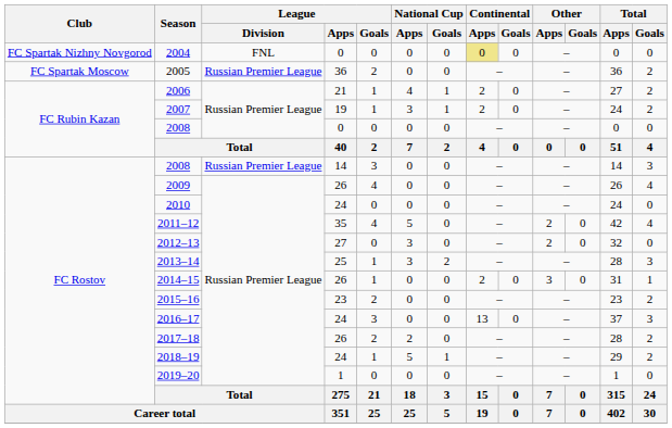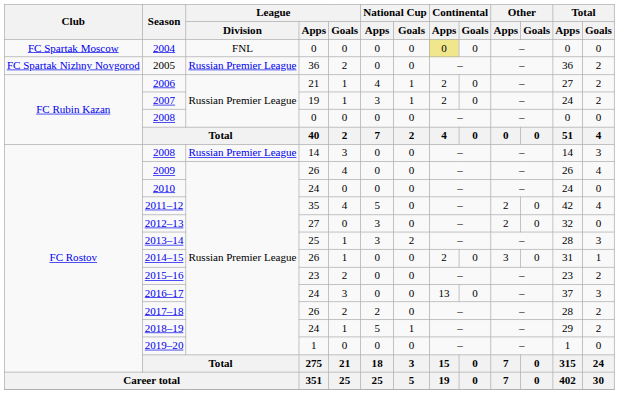 <table class="wikitable" style="text-align: center;">
 <tr>
 <th rowspan="2">Club</th>
 <th rowspan="2">Season</th>
 <th colspan="3">League</th>
 <th colspan="2">National Cup</th>
 <th colspan="2">Continental</th>
 <th colspan="2">Other</th>
 <th colspan="2">Total</th>
 </tr>
 <tr>
 <th>Division</th>
 <th>Apps</th>
 <th>Goals</th>
 <th>Apps</th>
 <th>Goals</th>
 <th>Apps</th>
 <th>Goals</th>
 <th>Apps</th>
 <th>Goals</th>
 <th>Apps</th>
 <th>Goals</th>
 </tr>
 <tr>
-<td><a href='#'>FC Spartak Nizhny Novgorod</a></td>
+<td><a href='#'>FC Spartak Moscow</a></td>
 <td><a href='#'>2004</a></td>
 <td>FNL</td>
 <td>0</td>
 <td>0</td>
 <td>0</td>
 <td>0</td>
 <td style="background: khaki;">0</td>
 <td>0</td>
 <td colspan=2>–</td>
 <td>0</td>
 <td>0</td>
 </tr>
 <tr>
-<td><a href='#'>FC Spartak Moscow</a></td>
+<td><a href='#'>FC Spartak Nizhny Novgorod</a></td>
 <td>2005</td>
 <td><a href='#'>Russian Premier League</a></td>
 <td>36</td>
 <td>2</td>
 <td>0</td>
 <td>0</td>
 <td colspan=2>–</td>
 <td colspan=2>–</td>
 <td>36</td>
 <td>2</td>
 </tr>
 <tr>
 <td rowspan=4><a href='#'>FC Rubin Kazan</a></td>
 <td><a href='#'>2006</a></td>
 <td rowspan=3>Russian Premier League</td>
 <td>21</td>
 <td>1</td>
 <td>4</td>
 <td>1</td>
 <td>2</td>
 <td>0</td>
 <td colspan=2>–</td>
 <td>27</td>
 <td>2</td>
 </tr>
 <tr>
 <td><a href='#'>2007</a></td>
 <td>19</td>
 <td>1</td>
 <td>3</td>
 <td>1</td>
 <td>2</td>
 <td>0</td>
 <td colspan=2>–</td>
 <td>24</td>
 <td>2</td>
 </tr>
 <tr>
 <td><a href='#'>2008</a></td>
 <td>0</td>
 <td>0</td>
 <td>0</td>
 <td>0</td>
 <td colspan=2>–</td>
 <td colspan=2>–</td>
 <td>0</td>
 <td>0</td>
 </tr>
 <tr>
 <th colspan=2>Total</th>
 <th>40</th>
 <th>2</th>
 <th>7</th>
 <th>2</th>
 <th>4</th>
 <th>0</th>
 <th>0</th>
 <th>0</th>
 <th>51</th>
 <th>4</th>
 </tr>
 <tr>
 <td rowspan=13><a href='#'>FC Rostov</a></td>
 <td><a href='#'>2008</a></td>
 <td><a href='#'>Russian Premier League</a></td>
 <td>14</td>
 <td>3</td>
 <td>0</td>
 <td>0</td>
 <td colspan=2>–</td>
 <td colspan=2>–</td>
 <td>14</td>
 <td>3</td>
 </tr>
 <tr>
 <td><a href='#'>2009</a></td>
 <td rowspan=11>Russian Premier League</td>
 <td>26</td>
 <td>4</td>
 <td>0</td>
 <td>0</td>
 <td colspan=2>–</td>
 <td colspan=2>–</td>
 <td>26</td>
 <td>4</td>
 </tr>
 <tr>
 <td><a href='#'>2010</a></td>
 <td>24</td>
 <td>0</td>
 <td>0</td>
 <td>0</td>
 <td colspan=2>–</td>
 <td colspan=2>–</td>
 <td>24</td>
 <td>0</td>
 </tr>
 <tr>
 <td><a href='#'>2011–12</a></td>
 <td>35</td>
 <td>4</td>
 <td>5</td>
 <td>0</td>
 <td colspan=2>–</td>
 <td>2</td>
 <td>0</td>
 <td>42</td>
 <td>4</td>
 </tr>
 <tr>
 <td><a href='#'>2012–13</a></td>
 <td>27</td>
 <td>0</td>
 <td>3</td>
 <td>0</td>
 <td colspan=2>–</td>
 <td>2</td>
 <td>0</td>
 <td>32</td>
 <td>0</td>
 </tr>
 <tr>
 <td><a href='#'>2013–14</a></td>
 <td>25</td>
 <td>1</td>
 <td>3</td>
 <td>2</td>
 <td colspan=2>–</td>
 <td colspan=2>–</td>
 <td>28</td>
 <td>3</td>
 </tr>
 <tr>
 <td><a href='#'>2014–15</a></td>
 <td>26</td>
 <td>1</td>
 <td>0</td>
 <td>0</td>
 <td>2</td>
 <td>0</td>
 <td>3</td>
 <td>0</td>
 <td>31</td>
 <td>1</td>
 </tr>
 <tr>
 <td><a href='#'>2015–16</a></td>
 <td>23</td>
 <td>2</td>
 <td>0</td>
 <td>0</td>
 <td colspan=2>–</td>
 <td colspan=2>–</td>
 <td>23</td>
 <td>2</td>
 </tr>
 <tr>
 <td><a href='#'>2016–17</a></td>
 <td>24</td>
 <td>3</td>
 <td>0</td>
 <td>0</td>
 <td>13</td>
 <td>0</td>
 <td colspan=2>–</td>
 <td>37</td>
 <td>3</td>
 </tr>
 <tr>
 <td><a href='#'>2017–18</a></td>
 <td>26</td>
 <td>2</td>
 <td>2</td>
 <td>0</td>
 <td colspan=2>–</td>
 <td colspan=2>–</td>
 <td>28</td>
 <td>2</td>
 </tr>
 <tr>
 <td><a href='#'>2018–19</a></td>
 <td>24</td>
 <td>1</td>
 <td>5</td>
 <td>1</td>
 <td colspan=2>–</td>
 <td colspan=2>–</td>
 <td>29</td>
 <td>2</td>
 </tr>
 <tr>
 <td><a href='#'>2019–20</a></td>
 <td>1</td>
 <td>0</td>
 <td>0</td>
 <td>0</td>
 <td colspan=2>–</td>
 <td colspan=2>–</td>
 <td>1</td>
 <td>0</td>
 </tr>
 <tr>
 <th colspan=2>Total</th>
 <th>275</th>
 <th>21</th>
 <th>18</th>
 <th>3</th>
 <th>15</th>
 <th>0</th>
 <th>7</th>
 <th>0</th>
 <th>315</th>
 <th>24</th>
 </tr>
 <tr>
 <th colspan=3>Career total</th>
 <th>351</th>
 <th>25</th>
 <th>25</th>
 <th>5</th>
 <th>19</th>
 <th>0</th>
 <th>7</th>
 <th>0</th>
 <th>402</th>
 <th>30</th>
 </tr>
 <tr>
 </tr>
 </table>
